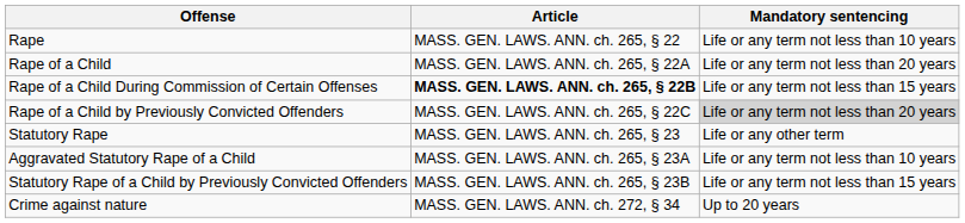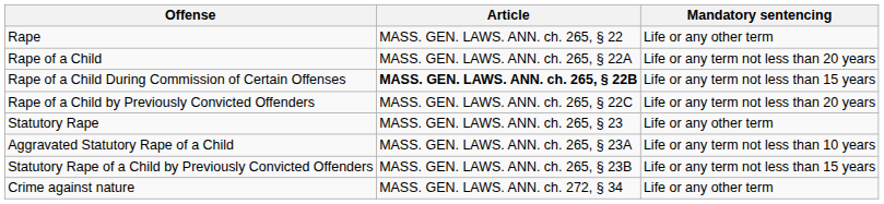 <table class="wikitable">
 <tr>
 <th>Offense</th>
 <th>Article</th>
 <th>Mandatory sentencing</th>
 </tr>
 <tr>
 <td>Rape</td>
 <td>MASS. GEN. LAWS. ANN. ch. 265, § 22</td>
-<td>Life or any term not less than 10 years</td>
+<td>Life or any other term</td>
 </tr>
 <tr>
 <td>Rape of a Child</td>
 <td>MASS. GEN. LAWS. ANN. ch. 265, § 22A</td>
 <td>Life or any term not less than 20 years</td>
 </tr>
 <tr>
 <td>Rape of a Child During Commission of Certain Offenses</td>
 <td><strong>MASS. GEN. LAWS. ANN. ch. 265, § 22B</strong></td>
 <td>Life or any term not less than 15 years</td>
 </tr>
 <tr>
 <td>Rape of a Child by Previously Convicted Offenders</td>
 <td>MASS. GEN. LAWS. ANN. ch. 265, § 22C</td>
-<td style="background: lightgrey;">Life or any term not less than 20 years</td>
+<td>Life or any term not less than 20 years</td>
 </tr>
 <tr>
 <td>Statutory Rape</td>
 <td>MASS. GEN. LAWS. ANN. ch. 265, § 23</td>
 <td>Life or any other term</td>
 </tr>
 <tr>
 <td>Aggravated Statutory Rape of a Child</td>
 <td>MASS. GEN. LAWS. ANN. ch. 265, § 23A</td>
 <td>Life or any term not less than 10 years</td>
 </tr>
 <tr>
 <td>Statutory Rape of a Child by Previously Convicted Offenders</td>
 <td>MASS. GEN. LAWS. ANN. ch. 265, § 23B</td>
 <td>Life or any term not less than 15 years</td>
 </tr>
 <tr>
 <td>Crime against nature</td>
 <td>MASS. GEN. LAWS. ANN. ch. 272, § 34</td>
-<td>Up to 20 years</td>
+<td>Life or any other term</td>
 </tr>
 </table>
